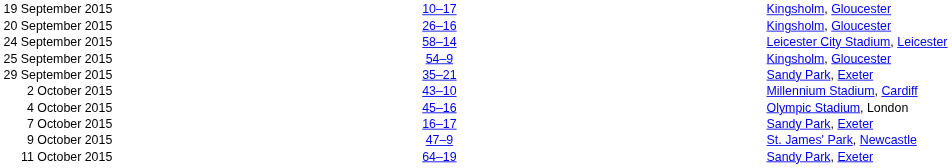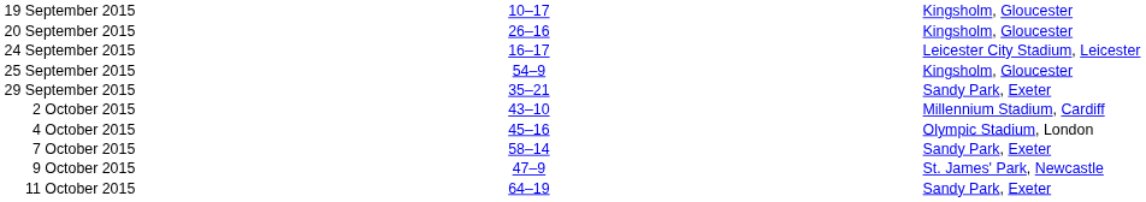 <table style="width:100%" cellspacing="1">
 <tr>
 <th width=15%></th>
 <th width=25%></th>
 <th width=10%></th>
 <th width=25%></th>
 </tr>
 <tr style=font-size:90%>
 <td align=right>19 September 2015</td>
 <td align=right></td>
 <td align=center><a href='#'>10–17</a></td>
 <td></td>
 <td><a href='#'>Kingsholm</a>, <a href='#'>Gloucester</a></td>
 </tr>
 <tr style=font-size:90%>
 <td align=right>20 September 2015</td>
 <td align=right></td>
 <td align=center><a href='#'>26–16</a></td>
 <td></td>
 <td><a href='#'>Kingsholm</a>, <a href='#'>Gloucester</a></td>
 </tr>
 <tr style=font-size:90%>
 <td align=right>24 September 2015</td>
 <td align=right></td>
-<td align=center><a href='#'>58–14</a></td>
+<td align=center><a href='#'>16–17</a></td>
 <td></td>
 <td><a href='#'>Leicester City Stadium</a>, <a href='#'>Leicester</a></td>
 </tr>
 <tr style=font-size:90%>
 <td align=right>25 September 2015</td>
 <td align=right></td>
 <td align=center><a href='#'>54–9</a></td>
 <td></td>
 <td><a href='#'>Kingsholm</a>, <a href='#'>Gloucester</a></td>
 </tr>
 <tr style=font-size:90%>
 <td align=right>29 September 2015</td>
 <td align=right></td>
 <td align=center><a href='#'>35–21</a></td>
 <td></td>
 <td><a href='#'>Sandy Park</a>, <a href='#'>Exeter</a></td>
 </tr>
 <tr style=font-size:90%>
 <td align=right>2 October 2015</td>
 <td align=right></td>
 <td align=center><a href='#'>43–10</a></td>
 <td></td>
 <td><a href='#'>Millennium Stadium</a>, <a href='#'>Cardiff</a></td>
 </tr>
 <tr style=font-size:90%>
 <td align=right>4 October 2015</td>
 <td align=right></td>
 <td align=center><a href='#'>45–16</a></td>
 <td></td>
 <td><a href='#'>Olympic Stadium</a>, London</td>
 </tr>
 <tr style=font-size:90%>
 <td align=right>7 October 2015</td>
 <td align=right></td>
-<td align=center><a href='#'>16–17</a></td>
+<td align=center><a href='#'>58–14</a></td>
 <td></td>
 <td><a href='#'>Sandy Park</a>, <a href='#'>Exeter</a></td>
 </tr>
 <tr style=font-size:90%>
 <td align=right>9 October 2015</td>
 <td align=right></td>
 <td align=center><a href='#'>47–9</a></td>
 <td></td>
 <td><a href='#'>St. James' Park</a>, <a href='#'>Newcastle</a></td>
 </tr>
 <tr style=font-size:90%>
 <td align=right>11 October 2015</td>
 <td align=right></td>
 <td align=center><a href='#'>64–19</a></td>
 <td></td>
 <td><a href='#'>Sandy Park</a>, <a href='#'>Exeter</a></td>
 </tr>
 </table>
